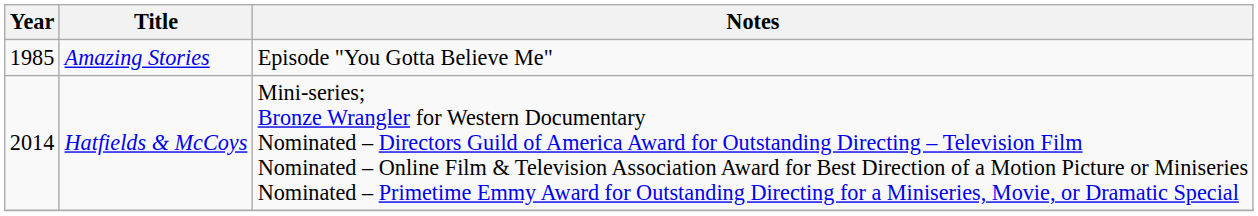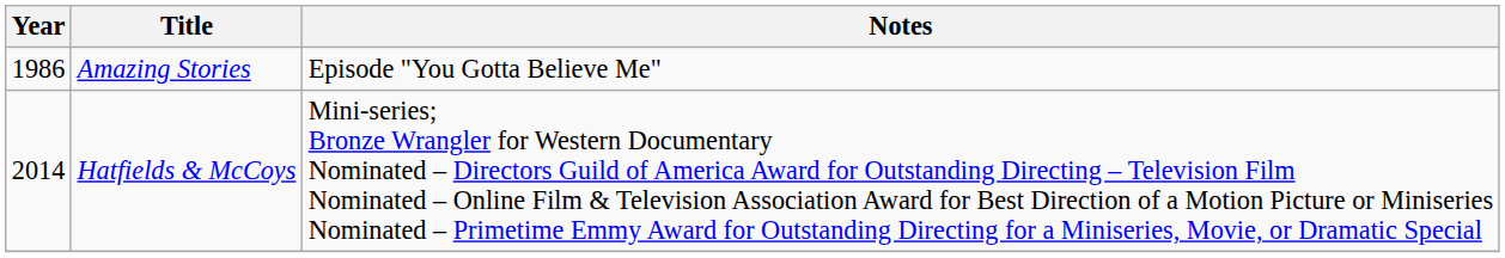 <table class="wikitable">
 <tr>
 <th>Year</th>
 <th>Title</th>
 <th>Notes</th>
 </tr>
 <tr>
-<td>1985</td>
+<td>1986</td>
 <td><em><a href='#'>Amazing Stories</a></em></td>
 <td>Episode "You Gotta Believe Me"</td>
 </tr>
 <tr>
 <td>2014</td>
 <td><em><a href='#'>Hatfields & McCoys</a></em></td>
 <td>Mini-series;<br><a href='#'>Bronze Wrangler</a> for Western Documentary <br> Nominated – <a href='#'>Directors Guild of America Award for Outstanding Directing – Television Film</a> <br> Nominated – Online Film & Television Association Award for Best Direction of a Motion Picture or Miniseries <br> Nominated – <a href='#'>Primetime Emmy Award for Outstanding Directing for a Miniseries, Movie, or Dramatic Special</a></td>
 </tr>
 <tr>
 </tr>
 </table>
